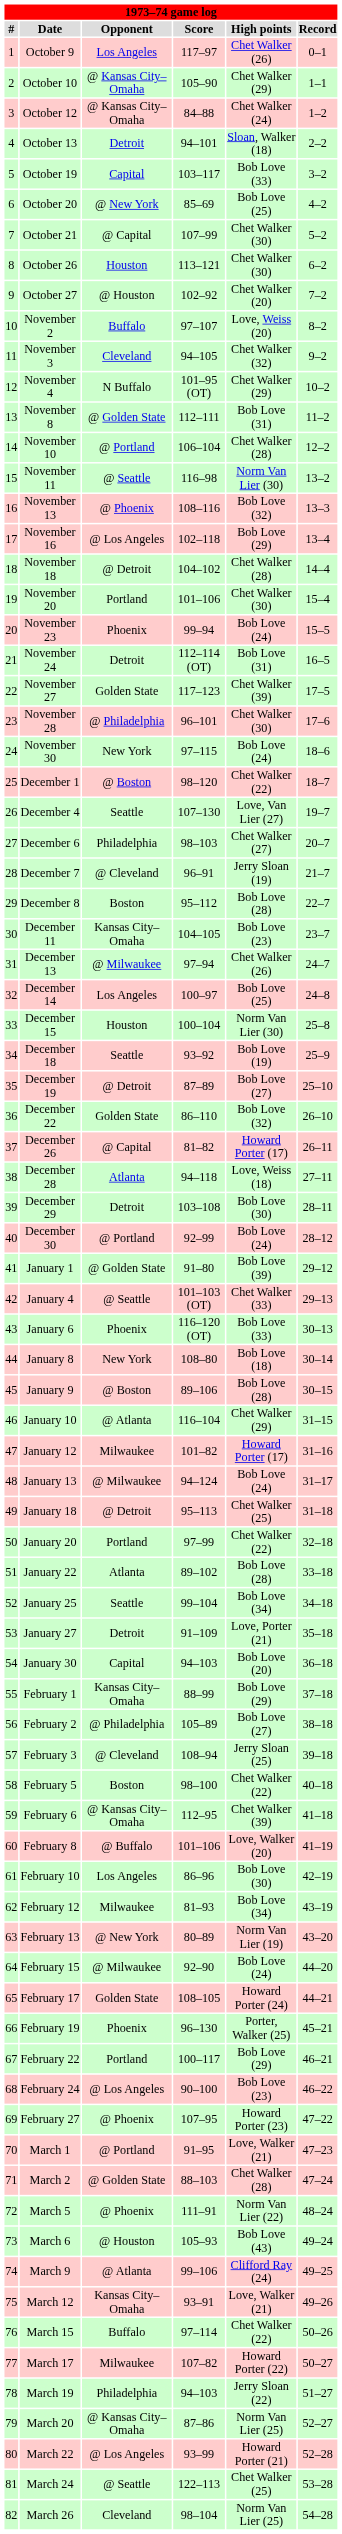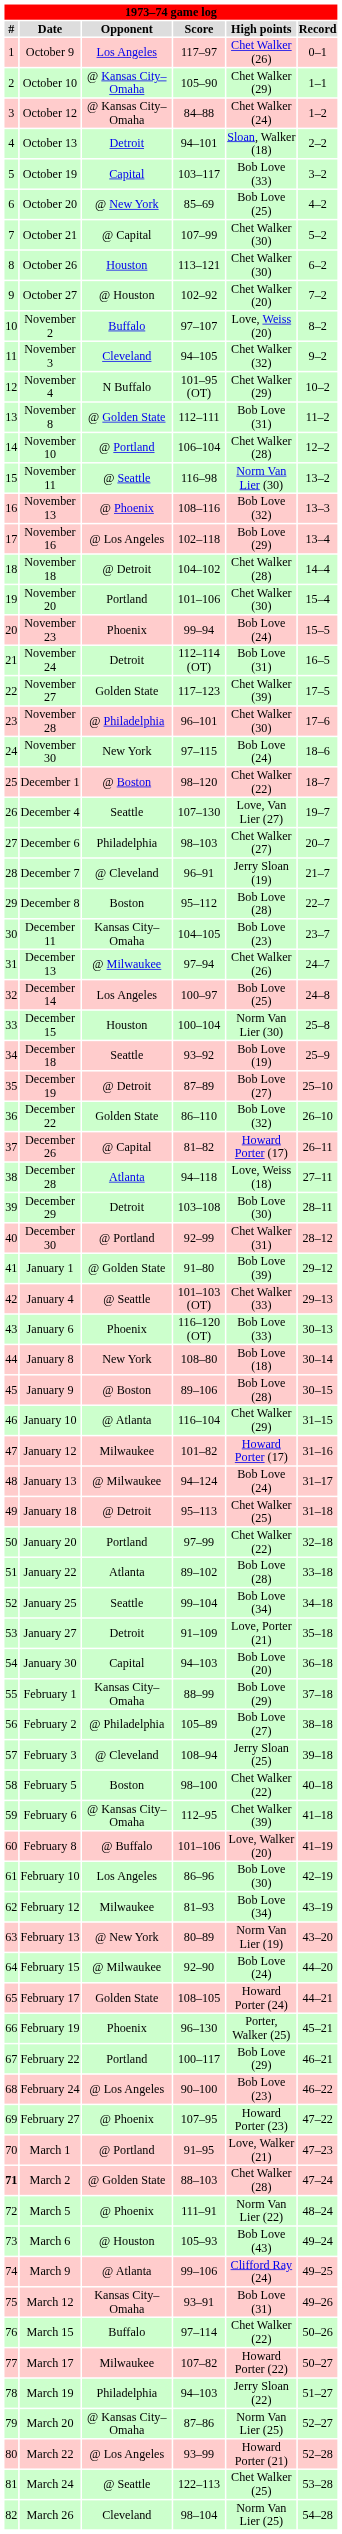 <table class="toccolours collapsible" width=50% style="clear:both; margin:1.5em auto; text-align:center">
 <tr>
 <th colspan=11 style="background:#FF0000; color:#000000;">1973–74 game log</th>
 </tr>
 <tr align="center" bgcolor="#dddddd">
 <td><strong>#</strong></td>
 <td><strong>Date</strong></td>
 <td><strong>Opponent</strong></td>
 <td><strong>Score</strong></td>
 <td><strong>High points</strong></td>
 <td><strong>Record</strong></td>
 </tr>
 <tr align="center" bgcolor="#ffcccc">
 <td>1</td>
 <td>October 9</td>
 <td><a href='#'>Los Angeles</a></td>
 <td>117–97</td>
 <td><a href='#'>Chet Walker</a> (26)</td>
 <td>0–1</td>
 </tr>
 <tr align="center" bgcolor="#ccffcc">
 <td>2</td>
 <td>October 10</td>
 <td>@ <a href='#'>Kansas City–Omaha</a></td>
 <td>105–90</td>
 <td>Chet Walker (29)</td>
 <td>1–1</td>
 </tr>
 <tr align="center" bgcolor="#ffcccc">
 <td>3</td>
 <td>October 12</td>
 <td>@ Kansas City–Omaha</td>
 <td>84–88</td>
 <td>Chet Walker (24)</td>
 <td>1–2</td>
 </tr>
 <tr align="center" bgcolor="#ccffcc">
 <td>4</td>
 <td>October 13</td>
 <td><a href='#'>Detroit</a></td>
 <td>94–101</td>
 <td><a href='#'>Sloan</a>, Walker (18)</td>
 <td>2–2</td>
 </tr>
 <tr align="center" bgcolor="#ccffcc">
 <td>5</td>
 <td>October 19</td>
 <td><a href='#'>Capital</a></td>
 <td>103–117</td>
 <td>Bob Love (33)</td>
 <td>3–2</td>
 </tr>
 <tr align="center" bgcolor="#ccffcc">
 <td>6</td>
 <td>October 20</td>
 <td>@ <a href='#'>New York</a></td>
 <td>85–69</td>
 <td>Bob Love (25)</td>
 <td>4–2</td>
 </tr>
 <tr align="center" bgcolor="#ccffcc">
 <td>7</td>
 <td>October 21</td>
 <td>@ Capital</td>
 <td>107–99</td>
 <td>Chet Walker (30)</td>
 <td>5–2</td>
 </tr>
 <tr align="center" bgcolor="#ccffcc">
 <td>8</td>
 <td>October 26</td>
 <td><a href='#'>Houston</a></td>
 <td>113–121</td>
 <td>Chet Walker (30)</td>
 <td>6–2</td>
 </tr>
 <tr align="center" bgcolor="#ccffcc">
 <td>9</td>
 <td>October 27</td>
 <td>@ Houston</td>
 <td>102–92</td>
 <td>Chet Walker (20)</td>
 <td>7–2</td>
 </tr>
 <tr align="center" bgcolor="#ccffcc">
 <td>10</td>
 <td>November 2</td>
 <td><a href='#'>Buffalo</a></td>
 <td>97–107</td>
 <td>Love, <a href='#'>Weiss</a> (20)</td>
 <td>8–2</td>
 </tr>
 <tr align="center" bgcolor="#ccffcc">
 <td>11</td>
 <td>November 3</td>
 <td><a href='#'>Cleveland</a></td>
 <td>94–105</td>
 <td>Chet Walker (32)</td>
 <td>9–2</td>
 </tr>
 <tr align="center" bgcolor="#ccffcc">
 <td>12</td>
 <td>November 4</td>
 <td>N Buffalo</td>
 <td>101–95 (OT)</td>
 <td>Chet Walker (29)</td>
 <td>10–2</td>
 </tr>
 <tr align="center" bgcolor="#ccffcc">
 <td>13</td>
 <td>November 8</td>
 <td>@ <a href='#'>Golden State</a></td>
 <td>112–111</td>
 <td>Bob Love (31)</td>
 <td>11–2</td>
 </tr>
 <tr align="center" bgcolor="#ccffcc">
 <td>14</td>
 <td>November 10</td>
 <td>@ <a href='#'>Portland</a></td>
 <td>106–104</td>
 <td>Chet Walker (28)</td>
 <td>12–2</td>
 </tr>
 <tr align="center" bgcolor="#ccffcc">
 <td>15</td>
 <td>November 11</td>
 <td>@ <a href='#'>Seattle</a></td>
 <td>116–98</td>
 <td><a href='#'>Norm Van Lier</a> (30)</td>
 <td>13–2</td>
 </tr>
 <tr align="center" bgcolor="#ffcccc">
 <td>16</td>
 <td>November 13</td>
 <td>@ <a href='#'>Phoenix</a></td>
 <td>108–116</td>
 <td>Bob Love (32)</td>
 <td>13–3</td>
 </tr>
 <tr align="center" bgcolor="#ffcccc">
 <td>17</td>
 <td>November 16</td>
 <td>@ Los Angeles</td>
 <td>102–118</td>
 <td>Bob Love (29)</td>
 <td>13–4</td>
 </tr>
 <tr align="center" bgcolor="#ccffcc">
 <td>18</td>
 <td>November 18</td>
 <td>@ Detroit</td>
 <td>104–102</td>
 <td>Chet Walker (28)</td>
 <td>14–4</td>
 </tr>
 <tr align="center" bgcolor="#ccffcc">
 <td>19</td>
 <td>November 20</td>
 <td>Portland</td>
 <td>101–106</td>
 <td>Chet Walker (30)</td>
 <td>15–4</td>
 </tr>
 <tr align="center" bgcolor="#ffcccc">
 <td>20</td>
 <td>November 23</td>
 <td>Phoenix</td>
 <td>99–94</td>
 <td>Bob Love (24)</td>
 <td>15–5</td>
 </tr>
 <tr align="center" bgcolor="#ccffcc">
 <td>21</td>
 <td>November 24</td>
 <td>Detroit</td>
 <td>112–114 (OT)</td>
 <td>Bob Love (31)</td>
 <td>16–5</td>
 </tr>
 <tr align="center" bgcolor="#ccffcc">
 <td>22</td>
 <td>November 27</td>
 <td>Golden State</td>
 <td>117–123</td>
 <td>Chet Walker (39)</td>
 <td>17–5</td>
 </tr>
 <tr align="center" bgcolor="#ffcccc">
 <td>23</td>
 <td>November 28</td>
 <td>@ <a href='#'>Philadelphia</a></td>
 <td>96–101</td>
 <td>Chet Walker (30)</td>
 <td>17–6</td>
 </tr>
 <tr align="center" bgcolor="#ccffcc">
 <td>24</td>
 <td>November 30</td>
 <td>New York</td>
 <td>97–115</td>
 <td>Bob Love (24)</td>
 <td>18–6</td>
 </tr>
 <tr align="center" bgcolor="#ffcccc">
 <td>25</td>
 <td>December 1</td>
 <td>@ <a href='#'>Boston</a></td>
 <td>98–120</td>
 <td>Chet Walker (22)</td>
 <td>18–7</td>
 </tr>
 <tr align="center" bgcolor="#ccffcc">
 <td>26</td>
 <td>December 4</td>
 <td>Seattle</td>
 <td>107–130</td>
 <td>Love, Van Lier (27)</td>
 <td>19–7</td>
 </tr>
 <tr align="center" bgcolor="#ccffcc">
 <td>27</td>
 <td>December 6</td>
 <td>Philadelphia</td>
 <td>98–103</td>
 <td>Chet Walker (27)</td>
 <td>20–7</td>
 </tr>
 <tr align="center" bgcolor="#ccffcc">
 <td>28</td>
 <td>December 7</td>
 <td>@ Cleveland</td>
 <td>96–91</td>
 <td>Jerry Sloan (19)</td>
 <td>21–7</td>
 </tr>
 <tr align="center" bgcolor="#ccffcc">
 <td>29</td>
 <td>December 8</td>
 <td>Boston</td>
 <td>95–112</td>
 <td>Bob Love (28)</td>
 <td>22–7</td>
 </tr>
 <tr align="center" bgcolor="#ccffcc">
 <td>30</td>
 <td>December 11</td>
 <td>Kansas City–Omaha</td>
 <td>104–105</td>
 <td>Bob Love (23)</td>
 <td>23–7</td>
 </tr>
 <tr align="center" bgcolor="#ccffcc">
 <td>31</td>
 <td>December 13</td>
 <td>@ <a href='#'>Milwaukee</a></td>
 <td>97–94</td>
 <td>Chet Walker (26)</td>
 <td>24–7</td>
 </tr>
 <tr align="center" bgcolor="#ffcccc">
 <td>32</td>
 <td>December 14</td>
 <td>Los Angeles</td>
 <td>100–97</td>
 <td>Bob Love (25)</td>
 <td>24–8</td>
 </tr>
 <tr align="center" bgcolor="#ccffcc">
 <td>33</td>
 <td>December 15</td>
 <td>Houston</td>
 <td>100–104</td>
 <td>Norm Van Lier (30)</td>
 <td>25–8</td>
 </tr>
 <tr align="center" bgcolor="#ffcccc">
 <td>34</td>
 <td>December 18</td>
 <td>Seattle</td>
 <td>93–92</td>
 <td>Bob Love (19)</td>
 <td>25–9</td>
 </tr>
 <tr align="center" bgcolor="#ffcccc">
 <td>35</td>
 <td>December 19</td>
 <td>@ Detroit</td>
 <td>87–89</td>
 <td>Bob Love (27)</td>
 <td>25–10</td>
 </tr>
 <tr align="center" bgcolor="#ccffcc">
 <td>36</td>
 <td>December 22</td>
 <td>Golden State</td>
 <td>86–110</td>
 <td>Bob Love (32)</td>
 <td>26–10</td>
 </tr>
 <tr align="center" bgcolor="#ffcccc">
 <td>37</td>
 <td>December 26</td>
 <td>@ Capital</td>
 <td>81–82</td>
 <td><a href='#'>Howard Porter</a> (17)</td>
 <td>26–11</td>
 </tr>
 <tr align="center" bgcolor="#ccffcc">
 <td>38</td>
 <td>December 28</td>
 <td><a href='#'>Atlanta</a></td>
 <td>94–118</td>
 <td>Love, Weiss (18)</td>
 <td>27–11</td>
 </tr>
 <tr align="center" bgcolor="#ccffcc">
 <td>39</td>
 <td>December 29</td>
 <td>Detroit</td>
 <td>103–108</td>
 <td>Bob Love (30)</td>
 <td>28–11</td>
 </tr>
 <tr align="center" bgcolor="#ffcccc">
 <td>40</td>
 <td>December 30</td>
 <td>@ Portland</td>
 <td>92–99</td>
-<td>Bob Love (24)</td>
+<td>Chet Walker (31)</td>
 <td>28–12</td>
 </tr>
 <tr align="center" bgcolor="#ccffcc">
 <td>41</td>
 <td>January 1</td>
 <td>@ Golden State</td>
 <td>91–80</td>
 <td>Bob Love (39)</td>
 <td>29–12</td>
 </tr>
 <tr align="center" bgcolor="#ffcccc">
 <td>42</td>
 <td>January 4</td>
 <td>@ Seattle</td>
 <td>101–103 (OT)</td>
 <td>Chet Walker (33)</td>
 <td>29–13</td>
 </tr>
 <tr align="center" bgcolor="#ccffcc">
 <td>43</td>
 <td>January 6</td>
 <td>Phoenix</td>
 <td>116–120 (OT)</td>
 <td>Bob Love (33)</td>
 <td>30–13</td>
 </tr>
 <tr align="center" bgcolor="#ffcccc">
 <td>44</td>
 <td>January 8</td>
 <td>New York</td>
 <td>108–80</td>
 <td>Bob Love (18)</td>
 <td>30–14</td>
 </tr>
 <tr align="center" bgcolor="#ffcccc">
 <td>45</td>
 <td>January 9</td>
 <td>@ Boston</td>
 <td>89–106</td>
 <td>Bob Love (28)</td>
 <td>30–15</td>
 </tr>
 <tr align="center" bgcolor="#ccffcc">
 <td>46</td>
 <td>January 10</td>
 <td>@ Atlanta</td>
 <td>116–104</td>
 <td>Chet Walker (29)</td>
 <td>31–15</td>
 </tr>
 <tr align="center" bgcolor="#ffcccc">
 <td>47</td>
 <td>January 12</td>
 <td>Milwaukee</td>
 <td>101–82</td>
 <td><a href='#'>Howard Porter</a> (17)</td>
 <td>31–16</td>
 </tr>
 <tr align="center" bgcolor="#ffcccc">
 <td>48</td>
 <td>January 13</td>
 <td>@ Milwaukee</td>
 <td>94–124</td>
 <td>Bob Love (24)</td>
 <td>31–17</td>
 </tr>
 <tr align="center" bgcolor="#ffcccc">
 <td>49</td>
 <td>January 18</td>
 <td>@ Detroit</td>
 <td>95–113</td>
 <td>Chet Walker (25)</td>
 <td>31–18</td>
 </tr>
 <tr align="center" bgcolor="#ccffcc">
 <td>50</td>
 <td>January 20</td>
 <td>Portland</td>
 <td>97–99</td>
 <td>Chet Walker (22)</td>
 <td>32–18</td>
 </tr>
 <tr align="center" bgcolor="#ccffcc">
 <td>51</td>
 <td>January 22</td>
 <td>Atlanta</td>
 <td>89–102</td>
 <td>Bob Love (28)</td>
 <td>33–18</td>
 </tr>
 <tr align="center" bgcolor="#ccffcc">
 <td>52</td>
 <td>January 25</td>
 <td>Seattle</td>
 <td>99–104</td>
 <td>Bob Love (34)</td>
 <td>34–18</td>
 </tr>
 <tr align="center" bgcolor="#ccffcc">
 <td>53</td>
 <td>January 27</td>
 <td>Detroit</td>
 <td>91–109</td>
 <td>Love, Porter (21)</td>
 <td>35–18</td>
 </tr>
 <tr align="center" bgcolor="#ccffcc">
 <td>54</td>
 <td>January 30</td>
 <td>Capital</td>
 <td>94–103</td>
 <td>Bob Love (20)</td>
 <td>36–18</td>
 </tr>
 <tr align="center" bgcolor="#ccffcc">
 <td>55</td>
 <td>February 1</td>
 <td>Kansas City–Omaha</td>
 <td>88–99</td>
 <td>Bob Love (29)</td>
 <td>37–18</td>
 </tr>
 <tr align="center" bgcolor="#ccffcc">
 <td>56</td>
 <td>February 2</td>
 <td>@ Philadelphia</td>
 <td>105–89</td>
 <td>Bob Love (27)</td>
 <td>38–18</td>
 </tr>
 <tr align="center" bgcolor="#ccffcc">
 <td>57</td>
 <td>February 3</td>
 <td>@ Cleveland</td>
 <td>108–94</td>
 <td>Jerry Sloan (25)</td>
 <td>39–18</td>
 </tr>
 <tr align="center" bgcolor="#ccffcc">
 <td>58</td>
 <td>February 5</td>
 <td>Boston</td>
 <td>98–100</td>
 <td>Chet Walker (22)</td>
 <td>40–18</td>
 </tr>
 <tr align="center" bgcolor="#ccffcc">
 <td>59</td>
 <td>February 6</td>
 <td>@ Kansas City–Omaha</td>
 <td>112–95</td>
 <td>Chet Walker (39)</td>
 <td>41–18</td>
 </tr>
 <tr align="center" bgcolor="#ffcccc">
 <td>60</td>
 <td>February 8</td>
 <td>@ Buffalo</td>
 <td>101–106</td>
 <td>Love, Walker (20)</td>
 <td>41–19</td>
 </tr>
 <tr align="center" bgcolor="#ccffcc">
 <td>61</td>
 <td>February 10</td>
 <td>Los Angeles</td>
 <td>86–96</td>
 <td>Bob Love (30)</td>
 <td>42–19</td>
 </tr>
 <tr align="center" bgcolor="#ccffcc">
 <td>62</td>
 <td>February 12</td>
 <td>Milwaukee</td>
 <td>81–93</td>
 <td>Bob Love (34)</td>
 <td>43–19</td>
 </tr>
 <tr align="center" bgcolor="#ffcccc">
 <td>63</td>
 <td>February 13</td>
 <td>@ New York</td>
 <td>80–89</td>
 <td>Norm Van Lier (19)</td>
 <td>43–20</td>
 </tr>
 <tr align="center" bgcolor="#ccffcc">
 <td>64</td>
 <td>February 15</td>
 <td>@ Milwaukee</td>
 <td>92–90</td>
 <td>Bob Love (24)</td>
 <td>44–20</td>
 </tr>
 <tr align="center" bgcolor="#ffcccc">
 <td>65</td>
 <td>February 17</td>
 <td>Golden State</td>
 <td>108–105</td>
 <td>Howard Porter (24)</td>
 <td>44–21</td>
 </tr>
 <tr align="center" bgcolor="#ccffcc">
 <td>66</td>
 <td>February 19</td>
 <td>Phoenix</td>
 <td>96–130</td>
 <td>Porter, Walker (25)</td>
 <td>45–21</td>
 </tr>
 <tr align="center" bgcolor="#ccffcc">
 <td>67</td>
 <td>February 22</td>
 <td>Portland</td>
 <td>100–117</td>
 <td>Bob Love (29)</td>
 <td>46–21</td>
 </tr>
 <tr align="center" bgcolor="#ffcccc">
 <td>68</td>
 <td>February 24</td>
 <td>@ Los Angeles</td>
 <td>90–100</td>
 <td>Bob Love (23)</td>
 <td>46–22</td>
 </tr>
 <tr align="center" bgcolor="#ccffcc">
 <td>69</td>
 <td>February 27</td>
 <td>@ Phoenix</td>
 <td>107–95</td>
 <td>Howard Porter (23)</td>
 <td>47–22</td>
 </tr>
 <tr align="center" bgcolor="#ffcccc">
 <td>70</td>
 <td>March 1</td>
 <td>@ Portland</td>
 <td>91–95</td>
 <td>Love, Walker (21)</td>
 <td>47–23</td>
 </tr>
 <tr align="center" bgcolor="#ffcccc">
-<td>71</td>
+<td><strong>71</strong></td>
 <td>March 2</td>
 <td>@ Golden State</td>
 <td>88–103</td>
 <td>Chet Walker (28)</td>
 <td>47–24</td>
 </tr>
 <tr align="center" bgcolor="#ccffcc">
 <td>72</td>
 <td>March 5</td>
 <td>@ Phoenix</td>
 <td>111–91</td>
 <td>Norm Van Lier (22)</td>
 <td>48–24</td>
 </tr>
 <tr align="center" bgcolor="#ccffcc">
 <td>73</td>
 <td>March 6</td>
 <td>@ Houston</td>
 <td>105–93</td>
 <td>Bob Love (43)</td>
 <td>49–24</td>
 </tr>
 <tr align="center" bgcolor="#ffcccc">
 <td>74</td>
 <td>March 9</td>
 <td>@ Atlanta</td>
 <td>99–106</td>
 <td><a href='#'>Clifford Ray</a> (24)</td>
 <td>49–25</td>
 </tr>
 <tr align="center" bgcolor="#ffcccc">
 <td>75</td>
 <td>March 12</td>
 <td>Kansas City–Omaha</td>
 <td>93–91</td>
-<td>Love, Walker (21)</td>
+<td>Bob Love (31)</td>
 <td>49–26</td>
 </tr>
 <tr align="center" bgcolor="#ccffcc">
 <td>76</td>
 <td>March 15</td>
 <td>Buffalo</td>
 <td>97–114</td>
 <td>Chet Walker (22)</td>
 <td>50–26</td>
 </tr>
 <tr align="center" bgcolor="#ffcccc">
 <td>77</td>
 <td>March 17</td>
 <td>Milwaukee</td>
 <td>107–82</td>
 <td>Howard Porter (22)</td>
 <td>50–27</td>
 </tr>
 <tr align="center" bgcolor="#ccffcc">
 <td>78</td>
 <td>March 19</td>
 <td>Philadelphia</td>
 <td>94–103</td>
 <td>Jerry Sloan (22)</td>
 <td>51–27</td>
 </tr>
 <tr align="center" bgcolor="#ccffcc">
 <td>79</td>
 <td>March 20</td>
 <td>@ Kansas City–Omaha</td>
 <td>87–86</td>
 <td>Norm Van Lier (25)</td>
 <td>52–27</td>
 </tr>
 <tr align="center" bgcolor="#ffcccc">
 <td>80</td>
 <td>March 22</td>
 <td>@ Los Angeles</td>
 <td>93–99</td>
 <td>Howard Porter (21)</td>
 <td>52–28</td>
 </tr>
 <tr align="center" bgcolor="#ccffcc">
 <td>81</td>
 <td>March 24</td>
 <td>@ Seattle</td>
 <td>122–113</td>
 <td>Chet Walker (25)</td>
 <td>53–28</td>
 </tr>
 <tr align="center" bgcolor="#ccffcc">
 <td>82</td>
 <td>March 26</td>
 <td>Cleveland</td>
 <td>98–104</td>
 <td>Norm Van Lier (25)</td>
 <td>54–28</td>
 </tr>
 </table>
